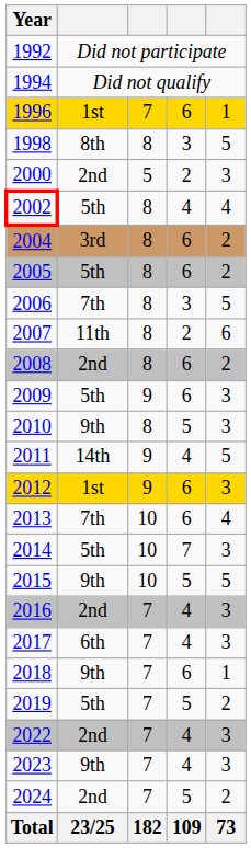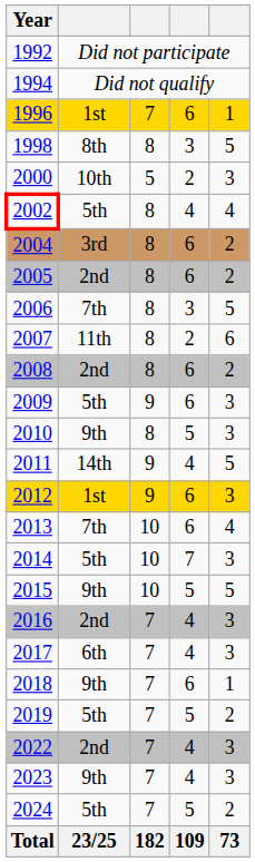 <table class="wikitable" style="text-align: center;">
 <tr>
 <th>Year</th>
 <th width="50"></th>
 <th width=25></th>
 <th width=25></th>
 <th width=25></th>
 </tr>
 <tr>
 <td> <a href='#'>1992</a></td>
 <td colspan=4><em>Did not participate</em></td>
 </tr>
 <tr>
 <td> <a href='#'>1994</a></td>
 <td colspan=4><em>Did not qualify</em></td>
 </tr>
 <tr bgcolor=gold>
 <td> <a href='#'>1996</a></td>
 <td>1st</td>
 <td>7</td>
 <td>6</td>
 <td>1</td>
 </tr>
 <tr>
 <td> <a href='#'>1998</a></td>
 <td>8th</td>
 <td>8</td>
 <td>3</td>
 <td>5</td>
 </tr>
 <tr>
 <td> <a href='#'>2000</a></td>
-<td>2nd</td>
+<td>10th</td>
 <td>5</td>
 <td>2</td>
 <td>3</td>
 </tr>
 <tr>
 <td style="border: 3px solid red"> <a href='#'>2002</a></td>
 <td>5th</td>
 <td>8</td>
 <td>4</td>
 <td>4</td>
 </tr>
 <tr bgcolor=cc9966>
 <td> <a href='#'>2004</a></td>
 <td>3rd</td>
 <td>8</td>
 <td>6</td>
 <td>2</td>
 </tr>
 <tr bgcolor=silver>
 <td> <a href='#'>2005</a></td>
-<td>5th</td>
+<td>2nd</td>
 <td>8</td>
 <td>6</td>
 <td>2</td>
 </tr>
 <tr>
 <td> <a href='#'>2006</a></td>
 <td>7th</td>
 <td>8</td>
 <td>3</td>
 <td>5</td>
 </tr>
 <tr>
 <td> <a href='#'>2007</a></td>
 <td>11th</td>
 <td>8</td>
 <td>2</td>
 <td>6</td>
 </tr>
 <tr bgcolor=silver>
 <td> <a href='#'>2008</a></td>
 <td>2nd</td>
 <td>8</td>
 <td>6</td>
 <td>2</td>
 </tr>
 <tr>
 <td> <a href='#'>2009</a></td>
 <td>5th</td>
 <td>9</td>
 <td>6</td>
 <td>3</td>
 </tr>
 <tr>
 <td> <a href='#'>2010</a></td>
 <td>9th</td>
 <td>8</td>
 <td>5</td>
 <td>3</td>
 </tr>
 <tr>
 <td> <a href='#'>2011</a></td>
 <td>14th</td>
 <td>9</td>
 <td>4</td>
 <td>5</td>
 </tr>
 <tr bgcolor=gold>
 <td> <a href='#'>2012</a></td>
 <td>1st</td>
 <td>9</td>
 <td>6</td>
 <td>3</td>
 </tr>
 <tr>
 <td> <a href='#'>2013</a></td>
 <td>7th</td>
 <td>10</td>
 <td>6</td>
 <td>4</td>
 </tr>
 <tr>
 <td> <a href='#'>2014</a></td>
 <td>5th</td>
 <td>10</td>
 <td>7</td>
 <td>3</td>
 </tr>
 <tr>
 <td> <a href='#'>2015</a></td>
 <td>9th</td>
 <td>10</td>
 <td>5</td>
 <td>5</td>
 </tr>
 <tr bgcolor=silver>
 <td> <a href='#'>2016</a></td>
 <td>2nd</td>
 <td>7</td>
 <td>4</td>
 <td>3</td>
 </tr>
 <tr>
 <td> <a href='#'>2017</a></td>
 <td>6th</td>
 <td>7</td>
 <td>4</td>
 <td>3</td>
 </tr>
 <tr>
 <td> <a href='#'>2018</a></td>
 <td>9th</td>
 <td>7</td>
 <td>6</td>
 <td>1</td>
 </tr>
 <tr>
 <td> <a href='#'>2019</a></td>
 <td>5th</td>
 <td>7</td>
 <td>5</td>
 <td>2</td>
 </tr>
 <tr bgcolor=silver>
 <td> <a href='#'>2022</a></td>
 <td>2nd</td>
 <td>7</td>
 <td>4</td>
 <td>3</td>
 </tr>
 <tr>
 <td> <a href='#'>2023</a></td>
 <td>9th</td>
 <td>7</td>
 <td>4</td>
 <td>3</td>
 </tr>
 <tr>
 <td> <a href='#'>2024</a></td>
-<td>2nd</td>
+<td>5th</td>
 <td>7</td>
 <td>5</td>
 <td>2</td>
 </tr>
 <tr>
 <th>Total</th>
 <th>23/25</th>
 <th>182</th>
 <th>109</th>
 <th>73</th>
 </tr>
 </table>
